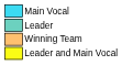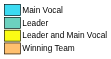 <table class="toccolours" style="white-space: nowrap; font-size: 85%">
 <tr>
 <td style="background:#3cdbf2; border: 1px solid black">      </td>
 <td>Main Vocal</td>
 </tr>
 <tr>
 <td style="background:#6CD1BF; border: 1px solid black">      </td>
 <td>Leader</td>
 </tr>
 <tr>
+<td style="background:#fafc15; border: 1px solid black">      </td>
+<td>Leader and Main Vocal</td>
+</tr>
+<tr>
 <td style="background:#FFC06F; border: 1px solid black">      </td>
 <td>Winning Team</td>
 </tr>
-<tr>
-<td style="background:#fafc15; border: 1px solid black">      </td>
-<td>Leader and Main Vocal</td>
-</tr>
 </table>
